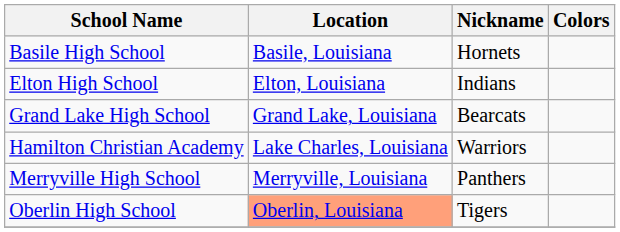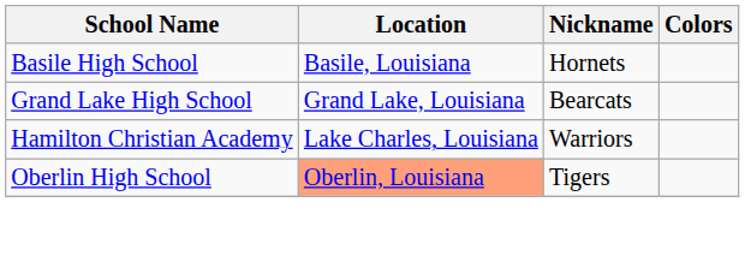 <table class="wikitable">
 <tr>
 <th>School Name</th>
 <th>Location</th>
 <th>Nickname</th>
 <th>Colors</th>
 </tr>
 <tr>
 <td><a href='#'>Basile High School</a></td>
 <td><a href='#'>Basile, Louisiana</a></td>
 <td>Hornets</td>
-<td> </td>
-</tr>
-<tr>
-<td><a href='#'>Elton High School</a></td>
-<td><a href='#'>Elton, Louisiana</a></td>
-<td>Indians</td>
 <td> </td>
 </tr>
 <tr>
 <td><a href='#'>Grand Lake High School</a></td>
 <td><a href='#'>Grand Lake, Louisiana</a></td>
 <td>Bearcats</td>
 <td>  </td>
 </tr>
 <tr>
 <td><a href='#'>Hamilton Christian Academy</a></td>
 <td><a href='#'>Lake Charles, Louisiana</a></td>
 <td>Warriors</td>
 <td>  </td>
 </tr>
 <tr>
-<td><a href='#'>Merryville High School</a></td>
-<td><a href='#'>Merryville, Louisiana</a></td>
-<td>Panthers</td>
-<td> </td>
-</tr>
-<tr>
 <td><a href='#'>Oberlin High School</a></td>
 <td style="background: lightsalmon;"><a href='#'>Oberlin, Louisiana</a></td>
 <td>Tigers</td>
 <td> </td>
 </tr>
 <tr>
 </tr>
 </table>
